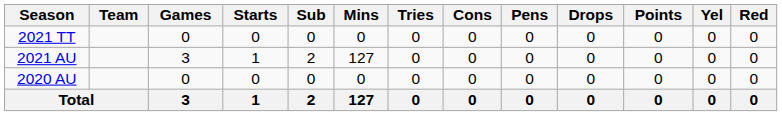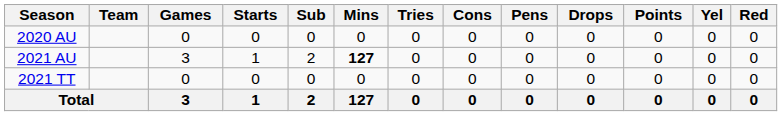 <table class="wikitable" style="text-align:center; line-height:90%; font-size:95%; width:60%;">
 <tr>
 <th>Season</th>
 <th>Team</th>
 <th>Games</th>
 <th>Starts</th>
 <th>Sub</th>
 <th>Mins</th>
 <th>Tries</th>
 <th>Cons</th>
 <th>Pens</th>
 <th>Drops</th>
 <th>Points</th>
 <th>Yel</th>
 <th>Red</th>
 </tr>
 <tr>
-<td><a href='#'>2021 TT</a></td>
+<td><a href='#'>2020 AU</a></td>
 <td></td>
 <td>0</td>
 <td>0</td>
 <td>0</td>
 <td>0</td>
 <td>0</td>
 <td>0</td>
 <td>0</td>
 <td>0</td>
 <td>0</td>
 <td>0</td>
 <td>0</td>
 </tr>
 <tr>
 <td><a href='#'>2021 AU</a></td>
 <td></td>
 <td>3</td>
 <td>1</td>
 <td>2</td>
-<td>127</td>
+<td><strong>127</strong></td>
 <td>0</td>
 <td>0</td>
 <td>0</td>
 <td>0</td>
 <td>0</td>
 <td>0</td>
 <td>0</td>
 </tr>
 <tr>
-<td><a href='#'>2020 AU</a></td>
+<td><a href='#'>2021 TT</a></td>
 <td></td>
 <td>0</td>
 <td>0</td>
 <td>0</td>
 <td>0</td>
 <td>0</td>
 <td>0</td>
 <td>0</td>
 <td>0</td>
 <td>0</td>
 <td>0</td>
 <td>0</td>
 </tr>
 <tr>
 <th colspan="2">Total</th>
 <th>3</th>
 <th>1</th>
 <th>2</th>
 <th>127</th>
 <th>0</th>
 <th>0</th>
 <th>0</th>
 <th>0</th>
 <th>0</th>
 <th>0</th>
 <th>0</th>
 </tr>
 </table>
